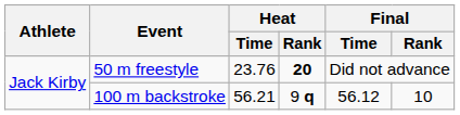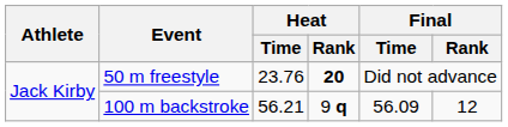 <table class=wikitable style=font-size:90%;text-align:center>
 <tr>
 <th rowspan=2>Athlete</th>
 <th rowspan=2>Event</th>
 <th colspan=2>Heat</th>
 <th colspan=2>Final</th>
 </tr>
 <tr style=font-size:95%>
 <th>Time</th>
 <th>Rank</th>
 <th>Time</th>
 <th>Rank</th>
 </tr>
 <tr align=center>
 <td align=left rowspan=2><a href='#'>Jack Kirby</a></td>
 <td align=left><a href='#'>50 m freestyle</a></td>
 <td>23.76</td>
 <td><strong>20</strong></td>
 <td colspan="2">Did not advance</td>
 </tr>
 <tr align=center>
 <td align=left><a href='#'>100 m backstroke</a></td>
 <td>56.21</td>
 <td>9 <strong>q</strong></td>
-<td>56.12</td>
-<td>10</td>
+<td>56.09</td>
+<td>12</td>
 </tr>
 </table>
